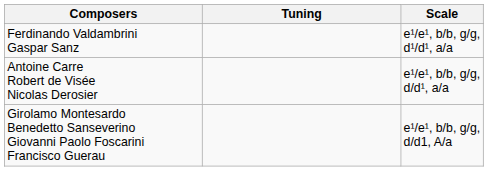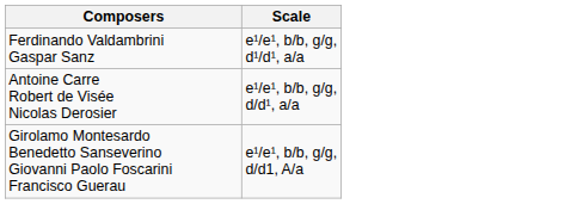 <table class="wikitable" style= width="600px">
 <tr>
 <th width=250px>Composers</th>
-<th width=250px>Tuning</th>
 <th width=100px>Scale</th>
 </tr>
 <tr>
 <td>Ferdinando Valdambrini  <br> Gaspar Sanz </td>
-<td></td>
 <td>e¹/e¹, b/b, g/g, d¹/d¹, a/a</td>
 </tr>
 <tr>
 <td>Antoine Carre  <br> Robert de Visée  <br> Nicolas Derosier </td>
-<td></td>
 <td>e¹/e¹, b/b, g/g, d/d¹, a/a</td>
 </tr>
 <tr>
 <td>Girolamo Montesardo  <br> Benedetto Sanseverino  <br> Giovanni Paolo Foscarini  <br> Francisco Guerau </td>
-<td></td>
 <td>e¹/e¹, b/b, g/g, d/d1, A/a</td>
 </tr>
 </table>
